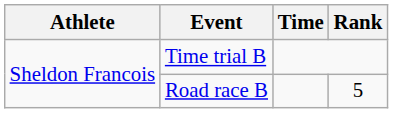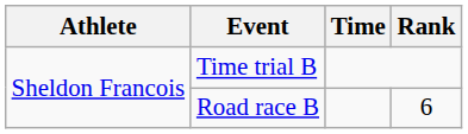 <table class="wikitable" style="font-size:90%">
 <tr>
 <th>Athlete</th>
 <th>Event</th>
 <th>Time</th>
 <th>Rank</th>
 </tr>
 <tr align=center>
 <td align=left rowspan=2><a href='#'>Sheldon Francois</a></td>
 <td align=left><a href='#'>Time trial B</a></td>
 <td colspan=2></td>
 </tr>
 <tr align=center>
 <td align=left><a href='#'>Road race B</a></td>
 <td></td>
-<td>5</td>
+<td>6</td>
 </tr>
 </table>
